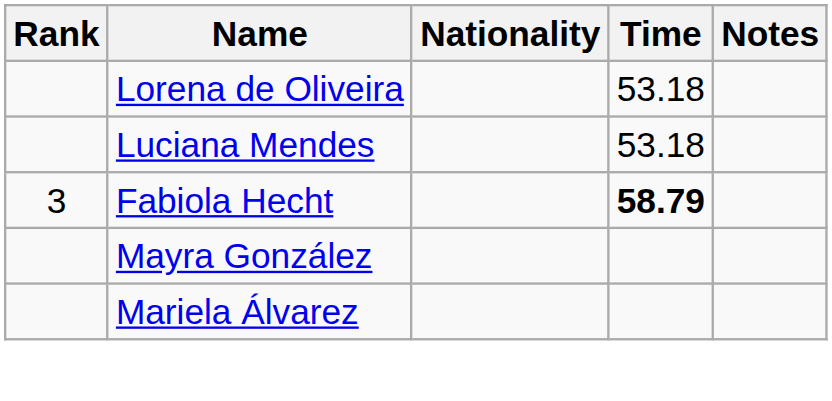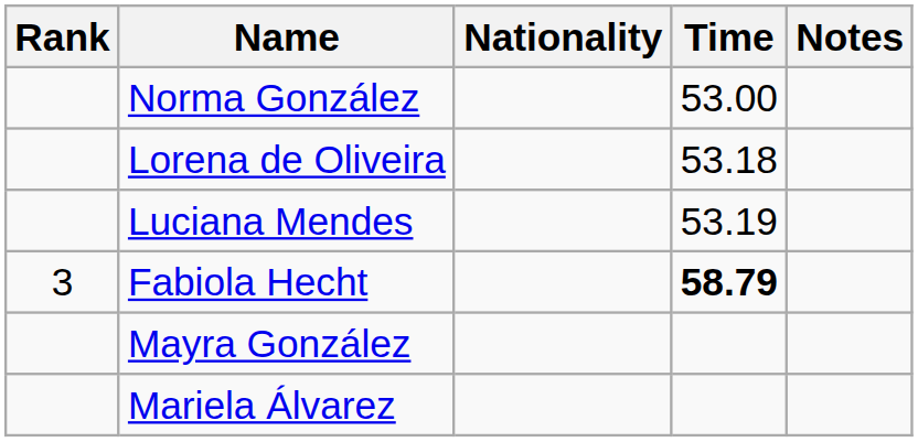 <table class="wikitable sortable" style="text-align:center;font-size:95%">
 <tr>
 <th>Rank</th>
 <th>Name</th>
 <th>Nationality</th>
 <th>Time</th>
 <th>Notes</th>
+</tr>
+<tr>
+<td></td>
+<td align=left><a href='#'>Norma González</a></td>
+<td align=left></td>
+<td>53.00</td>
+<td></td>
 </tr>
 <tr>
 <td></td>
 <td align=left><a href='#'>Lorena de Oliveira</a></td>
 <td align=left></td>
 <td>53.18</td>
 <td></td>
 </tr>
 <tr>
 <td></td>
 <td align=left><a href='#'>Luciana Mendes</a></td>
 <td align=left></td>
-<td>53.18</td>
+<td>53.19</td>
 <td></td>
 </tr>
 <tr>
 <td>3</td>
 <td align=left><a href='#'>Fabiola Hecht</a></td>
 <td align=left></td>
 <td><strong>58.79</strong></td>
 <td></td>
 </tr>
 <tr>
 <td></td>
 <td align=left><a href='#'>Mayra González</a></td>
 <td align=left></td>
 <td></td>
 <td></td>
 </tr>
 <tr>
 <td></td>
 <td align=left><a href='#'>Mariela Álvarez</a></td>
 <td align=left></td>
 <td></td>
 <td></td>
 </tr>
 </table>
